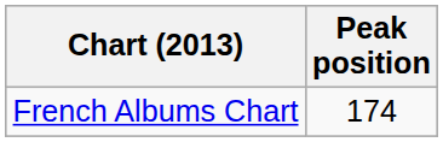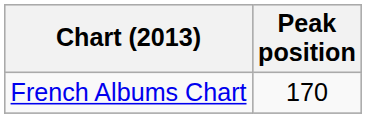 <table class="wikitable sortable">
 <tr>
 <th align="left">Chart (2013)</th>
 <th align="left">Peak<br>position</th>
 </tr>
 <tr>
 <td align="left"><a href='#'>French Albums Chart</a></td>
-<td style="text-align:center;">174</td>
+<td style="text-align:center;">170</td>
 </tr>
 </table>
